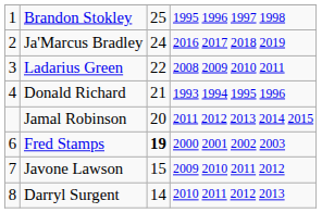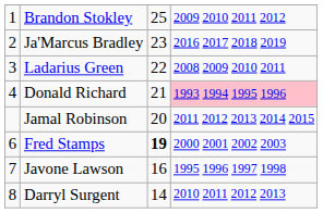 <table class="wikitable">
 <tr>
 </tr>
 <tr>
 <td>1</td>
 <td><a href='#'>Brandon Stokley</a></td>
 <td>25</td>
-<td style="font-size:80%;"><a href='#'>1995</a> <a href='#'>1996</a> <a href='#'>1997</a> <a href='#'>1998</a></td>
+<td style="font-size:80%;"><a href='#'>2009</a> <a href='#'>2010</a> <a href='#'>2011</a> <a href='#'>2012</a></td>
 </tr>
 <tr>
 <td>2</td>
 <td>Ja'Marcus Bradley</td>
-<td>24</td>
+<td>23</td>
 <td style="font-size:80%;"><a href='#'>2016</a> <a href='#'>2017</a> <a href='#'>2018</a> <a href='#'>2019</a></td>
 </tr>
 <tr>
 <td>3</td>
 <td><a href='#'>Ladarius Green</a></td>
 <td>22</td>
 <td style="font-size:80%;"><a href='#'>2008</a> <a href='#'>2009</a> <a href='#'>2010</a> <a href='#'>2011</a></td>
 </tr>
 <tr>
 <td>4</td>
 <td>Donald Richard</td>
 <td>21</td>
-<td style="font-size:80%;"><a href='#'>1993</a> <a href='#'>1994</a> <a href='#'>1995</a> <a href='#'>1996</a></td>
+<td style="background: pink; font-size:80%;"><a href='#'>1993</a> <a href='#'>1994</a> <a href='#'>1995</a> <a href='#'>1996</a></td>
 </tr>
 <tr>
 <td></td>
 <td>Jamal Robinson</td>
 <td>20</td>
 <td style="font-size:80%;"><a href='#'>2011</a> <a href='#'>2012</a> <a href='#'>2013</a> <a href='#'>2014</a> <a href='#'>2015</a></td>
 </tr>
 <tr>
 <td>6</td>
 <td><a href='#'>Fred Stamps</a></td>
 <td><strong>19</strong></td>
 <td style="font-size:80%;"><a href='#'>2000</a> <a href='#'>2001</a> <a href='#'>2002</a> <a href='#'>2003</a></td>
 </tr>
 <tr>
 <td>7</td>
 <td>Javone Lawson</td>
-<td>15</td>
-<td style="font-size:80%;"><a href='#'>2009</a> <a href='#'>2010</a> <a href='#'>2011</a> <a href='#'>2012</a></td>
+<td>16</td>
+<td style="font-size:80%;"><a href='#'>1995</a> <a href='#'>1996</a> <a href='#'>1997</a> <a href='#'>1998</a></td>
 </tr>
 <tr>
 <td>8</td>
 <td>Darryl Surgent</td>
 <td>14</td>
 <td style="font-size:80%;"><a href='#'>2010</a> <a href='#'>2011</a> <a href='#'>2012</a> <a href='#'>2013</a></td>
 </tr>
 </table>
